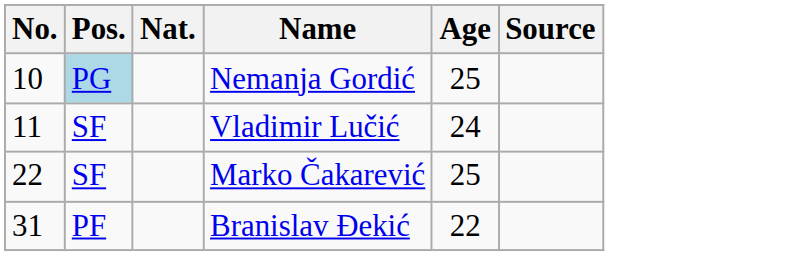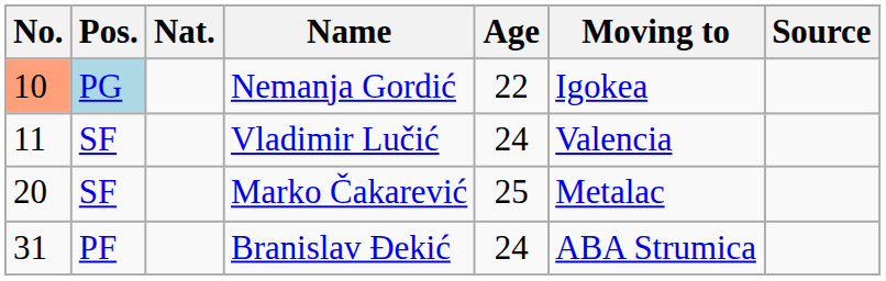 <table class="wikitable">
 <tr>
 <th>No.</th>
 <th>Pos.</th>
 <th>Nat.</th>
 <th>Name</th>
 <th>Age</th>
+<th>Moving to</th>
 <th>Source</th>
 </tr>
 <tr>
-<td>10</td>
+<td style="background: lightsalmon;">10</td>
 <td style="background: lightblue;"><a href='#'>PG</a></td>
 <td></td>
 <td><a href='#'>Nemanja Gordić</a></td>
-<td align=center>25</td>
+<td align=center>22</td>
+<td> <a href='#'>Igokea</a></td>
 <td align=center></td>
 </tr>
 <tr>
 <td>11</td>
 <td><a href='#'>SF</a></td>
 <td></td>
 <td><a href='#'>Vladimir Lučić</a></td>
 <td align=center>24</td>
+<td> <a href='#'>Valencia</a></td>
 <td align=center></td>
 </tr>
 <tr>
-<td>22</td>
+<td>20</td>
 <td><a href='#'>SF</a></td>
 <td></td>
 <td><a href='#'>Marko Čakarević</a></td>
 <td align=center>25</td>
+<td> <a href='#'>Metalac</a></td>
 <td align=center></td>
 </tr>
 <tr>
 <td>31</td>
 <td><a href='#'>PF</a></td>
 <td></td>
 <td><a href='#'>Branislav Đekić</a></td>
-<td align=center>22</td>
+<td align=center>24</td>
+<td> <a href='#'>ABA Strumica</a></td>
 <td align=center></td>
 </tr>
 </table>
